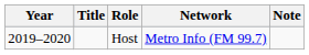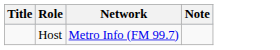 <table class="wikitable sortable">
 <tr style="background:#B0C4DE;">
-<th>Year</th>
 <th>Title</th>
 <th>Role</th>
 <th>Network</th>
 <th>Note</th>
 </tr>
 <tr>
-<td>2019–2020</td>
 <td></td>
 <td>Host</td>
 <td><a href='#'>Metro Info (FM 99.7)</a></td>
 <td></td>
 </tr>
 </table>
